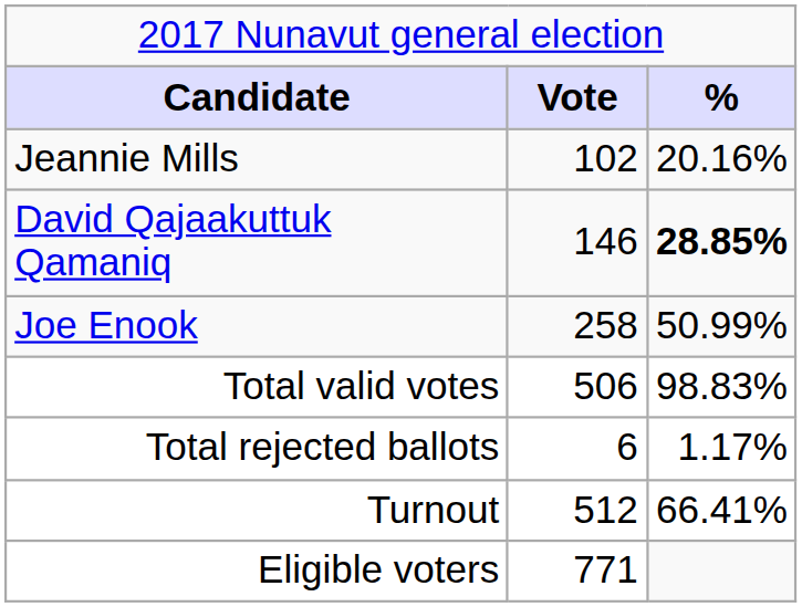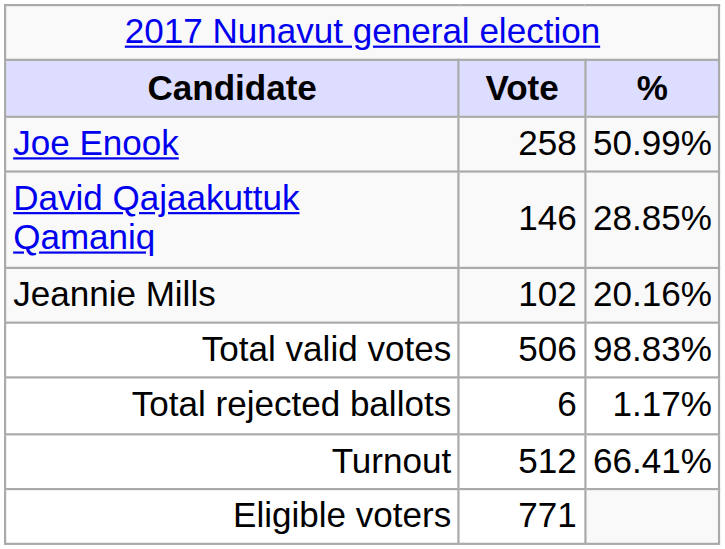 <table class="wikitable">
 <tr>
 <td colspan=3 align=center><a href='#'>2017 Nunavut general election</a></td>
 </tr>
 <tr>
 <th style="background:#ddf; width:200px;">Candidate</th>
 <th style="background:#ddf; width:50px;">Vote</th>
 <th style="background:#ddf; width:30px;">%</th>
 </tr>
 <tr>
-<td>Jeannie Mills</td>
-<td align="right">102</td>
-<td align="right">20.16%</td>
+<td><a href='#'>Joe Enook</a></td>
+<td align="right">258</td>
+<td align="right">50.99%</td>
 </tr>
 <tr>
 <td><a href='#'>David Qajaakuttuk Qamaniq</a></td>
 <td align="right">146</td>
-<td align="right"><strong>28.85%</strong></td>
+<td align="right">28.85%</td>
 </tr>
 <tr>
-<td><a href='#'>Joe Enook</a></td>
-<td align="right">258</td>
-<td align="right">50.99%</td>
+<td>Jeannie Mills</td>
+<td align="right">102</td>
+<td align="right">20.16%</td>
 </tr>
 <tr style="background-color:white;text-align:right;border-top:1px solid darkgray;">
 <td>Total valid votes</td>
 <td>506</td>
 <td>98.83%</td>
 </tr>
 <tr style="background-color:white;text-align:right;border-top:1px solid darkgray;">
 <td>Total rejected ballots</td>
 <td>6</td>
 <td>1.17%</td>
 </tr>
 <tr style="background-color:white;text-align:right;border-top:1px solid darkgray;">
 <td>Turnout</td>
 <td>512</td>
 <td>66.41%</td>
 </tr>
 <tr style="background-color:white;text-align:right;border-top:1px solid darkgray;">
 <td>Eligible voters</td>
 <td>771</td>
 </tr>
 </table>
